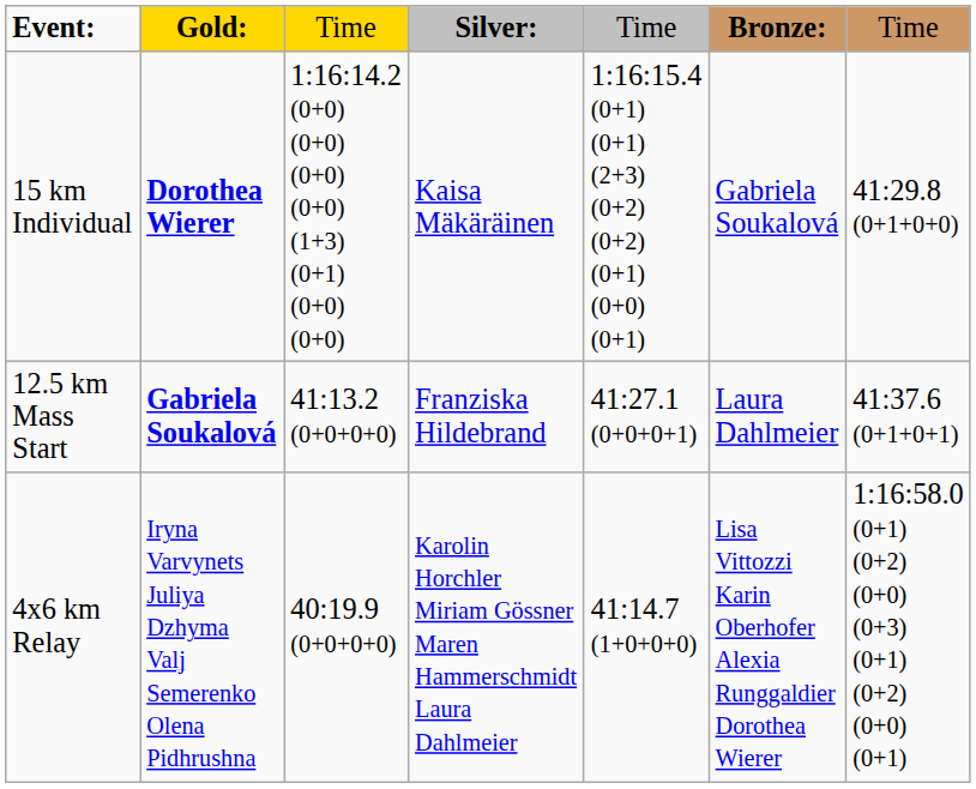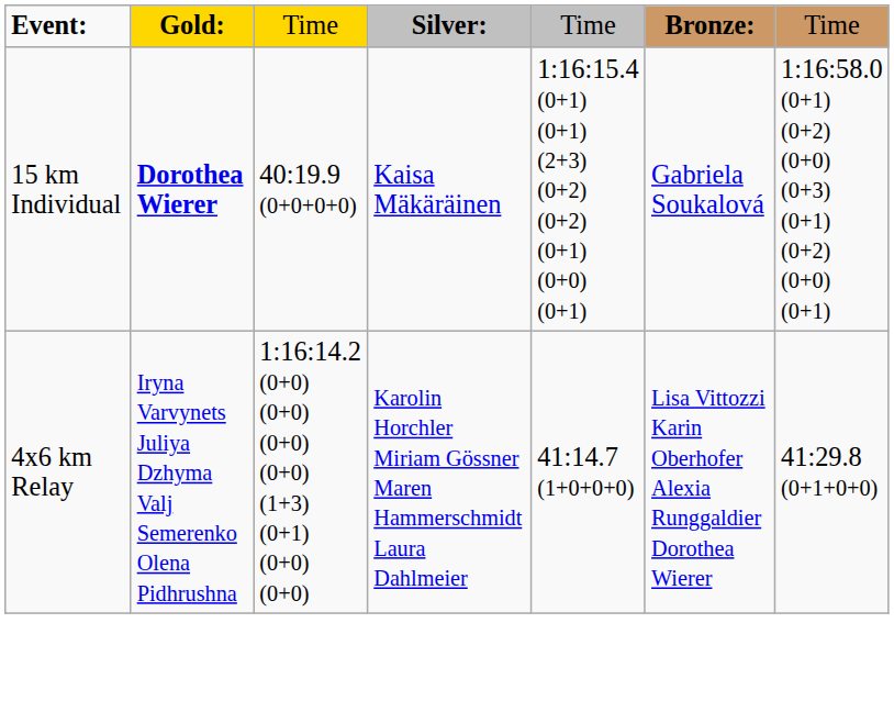 <table class="wikitable" width=85%>
 <tr>
 <td><strong>Event:</strong></td>
 <td style="text-align:center;background-color:gold;"><strong>Gold:</strong></td>
 <td style="text-align:center;background-color:gold;">Time</td>
 <td style="text-align:center;background-color:silver;"><strong>Silver:</strong></td>
 <td style="text-align:center;background-color:silver;">Time</td>
 <td style="text-align:center;background-color:#CC9966;"><strong>Bronze:</strong></td>
 <td style="text-align:center;background-color:#CC9966;">Time</td>
 </tr>
 <tr>
 <td>15 km Individual<br></td>
 <td><strong><a href='#'>Dorothea Wierer</a></strong><br><small></small></td>
-<td>1:16:14.2<br><small>(0+0) (0+0)<br>(0+0) (0+0)<br>(1+3) (0+1)<br>(0+0) (0+0)</small></td>
+<td>40:19.9<br><small>(0+0+0+0)</small></td>
 <td><a href='#'>Kaisa Mäkäräinen</a><br><small></small></td>
 <td>1:16:15.4<br><small>(0+1) (0+1)<br>(2+3) (0+2)<br>(0+2) (0+1)<br>(0+0) (0+1)</small></td>
 <td><a href='#'>Gabriela Soukalová</a><br><small></small></td>
-<td>41:29.8<br><small>(0+1+0+0)</small></td>
-</tr>
-<tr>
-<td>12.5 km Mass Start<br></td>
-<td><strong><a href='#'>Gabriela Soukalová</a></strong><br><small></small></td>
-<td>41:13.2 <br><small> (0+0+0+0)</small></td>
-<td><a href='#'>Franziska Hildebrand</a><br><small></small></td>
-<td>41:27.1 <br><small> (0+0+0+1)</small></td>
-<td><a href='#'>Laura Dahlmeier</a><br><small></small></td>
-<td>41:37.6 <br><small> (0+1+0+1)</small></td>
+<td>1:16:58.0<br><small>(0+1) (0+2)<br>(0+0) (0+3)<br>(0+1) (0+2)<br>(0+0) (0+1)</small></td>
 </tr>
 <tr>
 <td>4x6 km Relay<br></td>
 <td><strong></strong><br><small><a href='#'>Iryna Varvynets</a><br><a href='#'>Juliya Dzhyma</a><br><a href='#'>Valj Semerenko</a><br><a href='#'>Olena Pidhrushna</a></small></td>
-<td>40:19.9<br><small>(0+0+0+0)</small></td>
+<td>1:16:14.2<br><small>(0+0) (0+0)<br>(0+0) (0+0)<br>(1+3) (0+1)<br>(0+0) (0+0)</small></td>
 <td><br><small><a href='#'>Karolin Horchler</a><br><a href='#'>Miriam Gössner</a><br><a href='#'>Maren Hammerschmidt</a><br><a href='#'>Laura Dahlmeier</a></small></td>
 <td>41:14.7<br><small>(1+0+0+0)</small></td>
 <td><br><small><a href='#'>Lisa Vittozzi</a><br><a href='#'>Karin Oberhofer</a><br><a href='#'>Alexia Runggaldier</a><br><a href='#'>Dorothea Wierer</a></small></td>
-<td>1:16:58.0<br><small>(0+1) (0+2)<br>(0+0) (0+3)<br>(0+1) (0+2)<br>(0+0) (0+1)</small></td>
+<td>41:29.8<br><small>(0+1+0+0)</small></td>
 </tr>
 </table>
